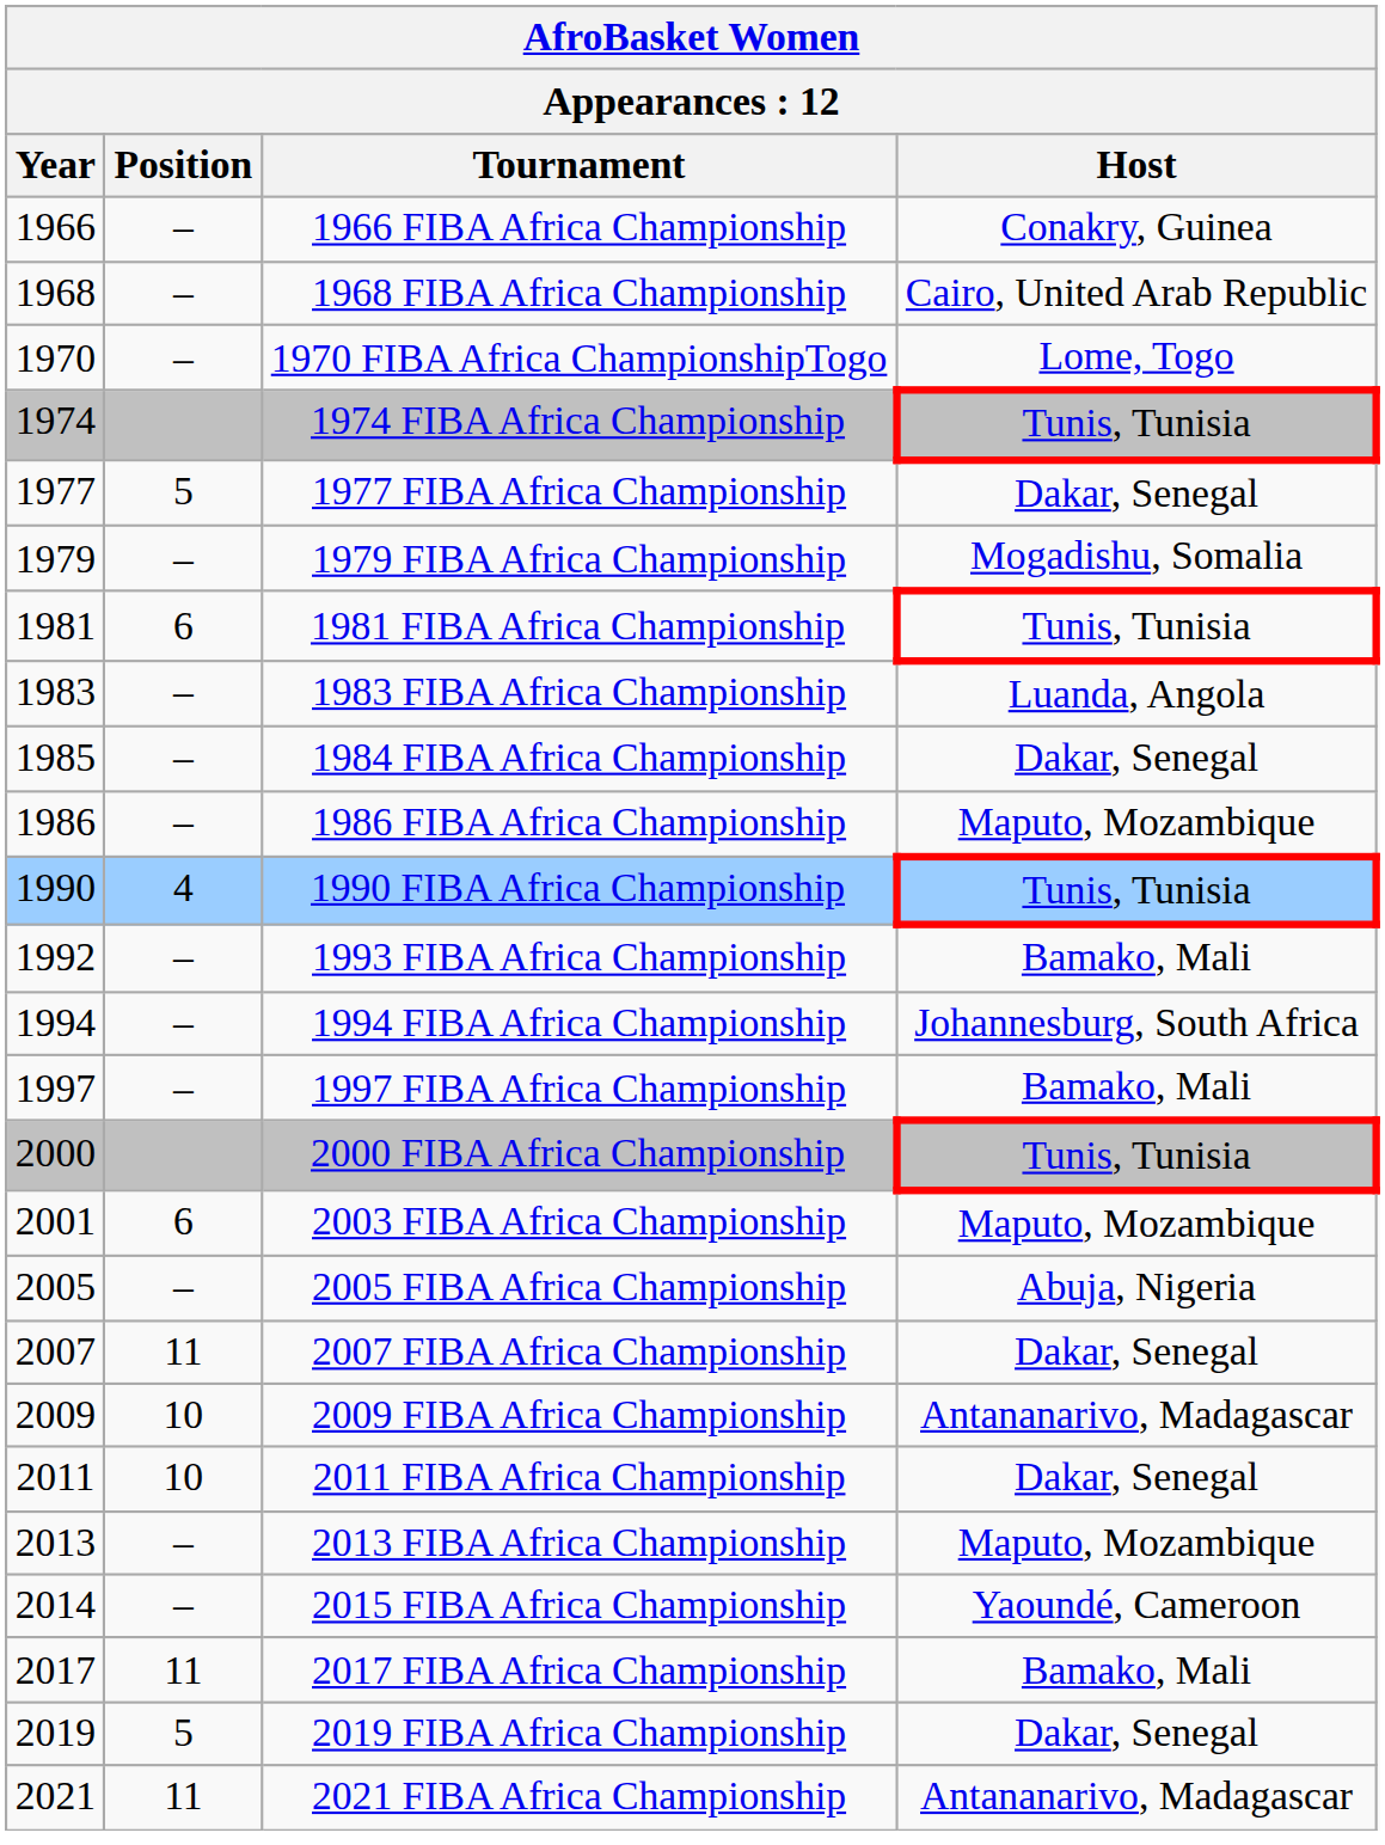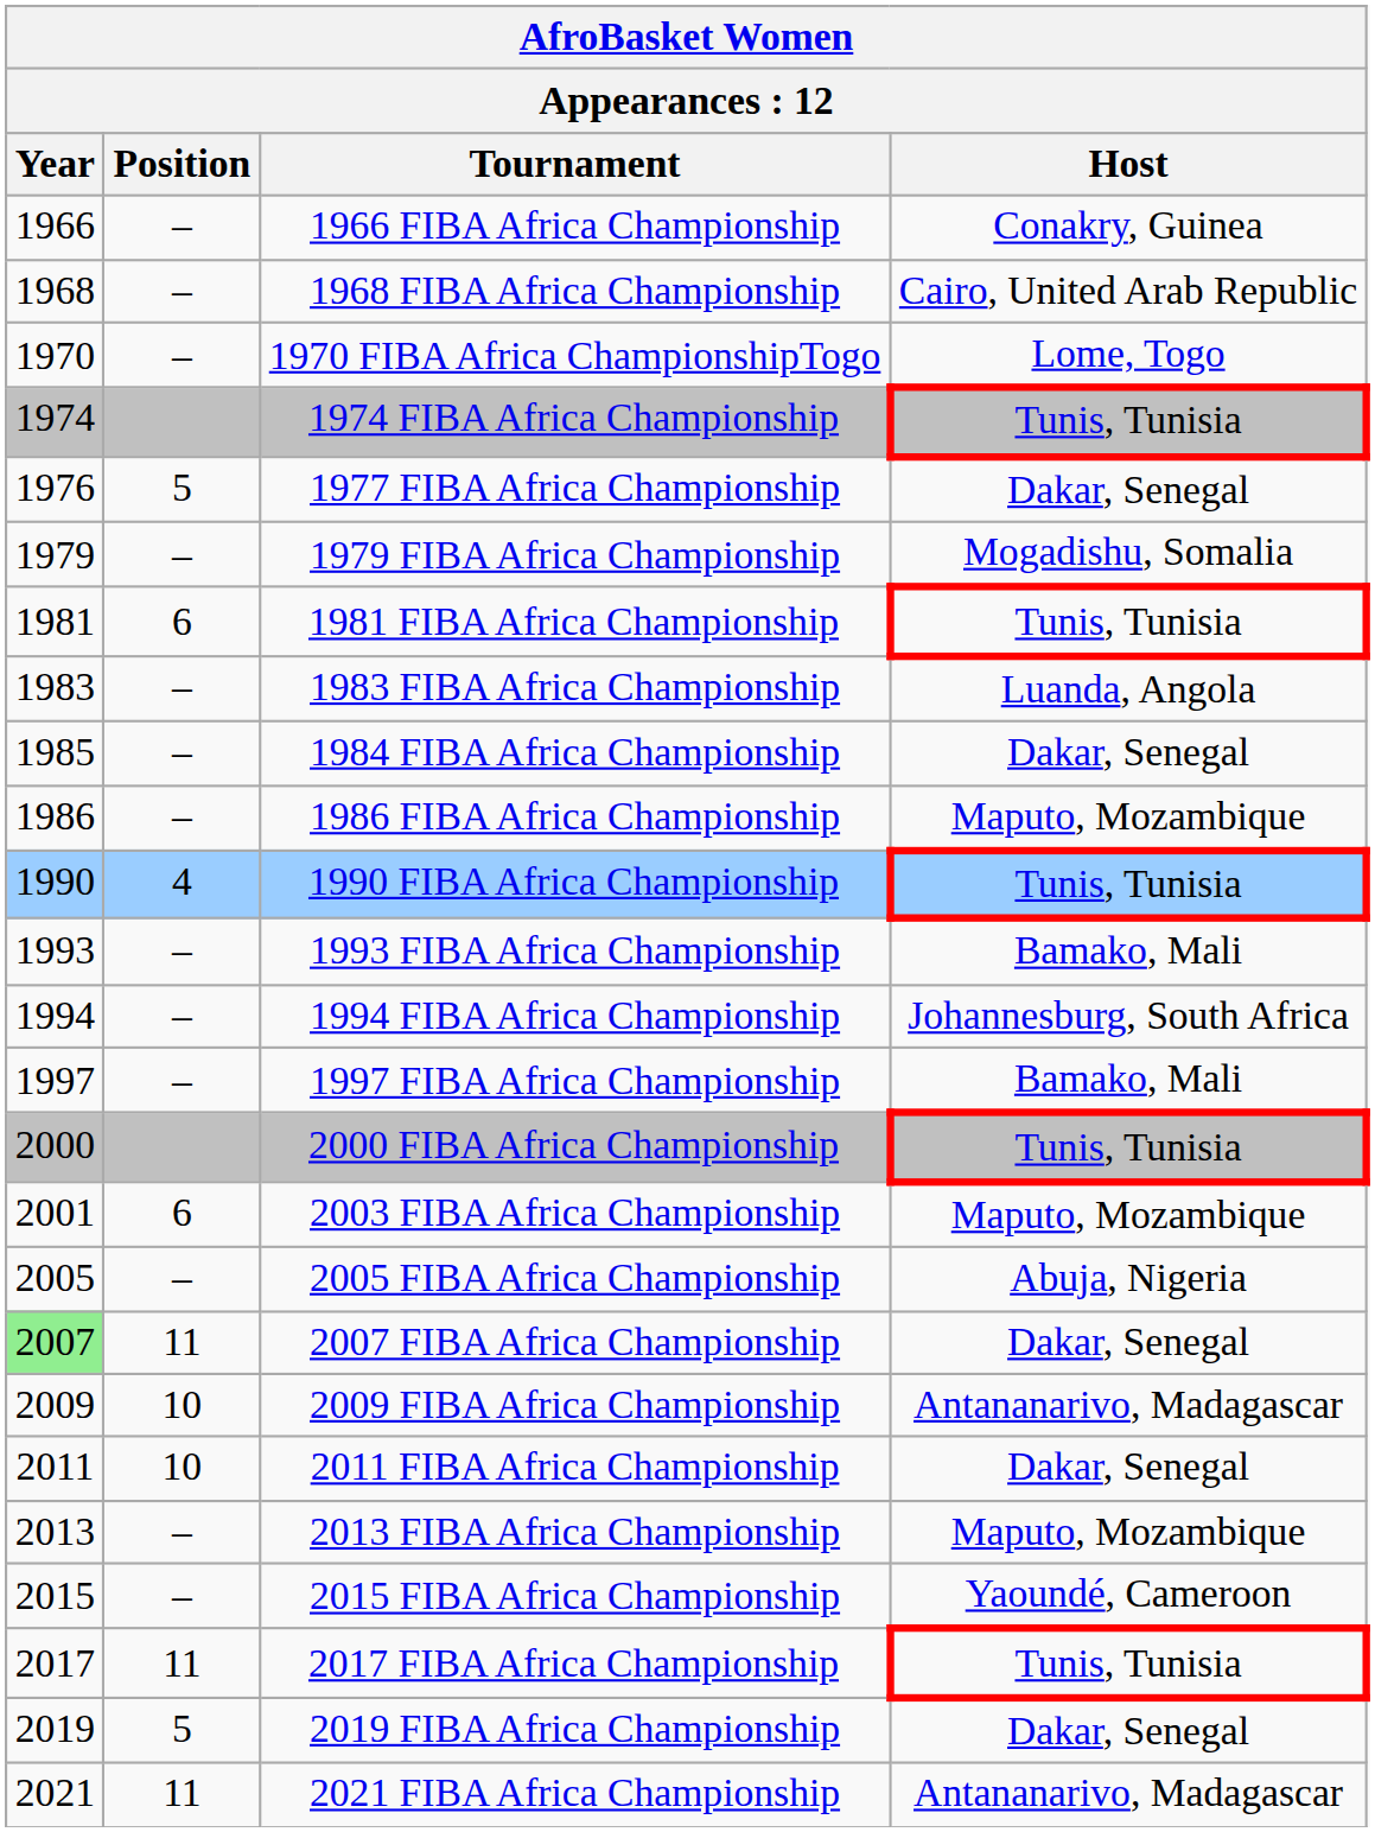 <table class="wikitable" style="text-align: center;font-size:100%;">
 <tr>
 <th colspan=10><a href='#'>AfroBasket Women</a></th>
 </tr>
 <tr>
 <th colspan=10>Appearances : 12</th>
 </tr>
 <tr>
 <th>Year</th>
 <th>Position</th>
 <th>Tournament</th>
 <th>Host</th>
 </tr>
 <tr>
 <td> 1966</td>
 <td>–</td>
 <td><a href='#'>1966 FIBA Africa Championship</a></td>
 <td><a href='#'>Conakry</a>, Guinea</td>
 </tr>
 <tr>
 <td> 1968</td>
 <td>–</td>
 <td><a href='#'>1968 FIBA Africa Championship</a></td>
 <td><a href='#'>Cairo</a>, United Arab Republic</td>
 </tr>
 <tr>
 <td> 1970</td>
 <td>–</td>
 <td><a href='#'>1970 FIBA Africa ChampionshipTogo</a></td>
 <td><a href='#'>Lome, Togo</a></td>
 </tr>
 <tr valign="top" bgcolor=silver>
 <td> 1974</td>
 <td></td>
 <td><a href='#'>1974 FIBA Africa Championship</a></td>
 <td style="border: 3px solid red"><a href='#'>Tunis</a>, Tunisia</td>
 </tr>
 <tr>
-<td> 1977</td>
+<td> 1976</td>
 <td>5</td>
 <td><a href='#'>1977 FIBA Africa Championship</a></td>
 <td><a href='#'>Dakar</a>, Senegal</td>
 </tr>
 <tr>
 <td> 1979</td>
 <td>–</td>
 <td><a href='#'>1979 FIBA Africa Championship</a></td>
 <td><a href='#'>Mogadishu</a>, Somalia</td>
 </tr>
 <tr>
 <td> 1981</td>
 <td>6</td>
 <td><a href='#'>1981 FIBA Africa Championship</a></td>
 <td style="border: 3px solid red"><a href='#'>Tunis</a>, Tunisia</td>
 </tr>
 <tr>
 <td> 1983</td>
 <td>–</td>
 <td><a href='#'>1983 FIBA Africa Championship</a></td>
 <td><a href='#'>Luanda</a>, Angola</td>
 </tr>
 <tr>
 <td> 1985</td>
 <td>–</td>
 <td><a href='#'>1984 FIBA Africa Championship</a></td>
 <td><a href='#'>Dakar</a>, Senegal</td>
 </tr>
 <tr>
 <td> 1986</td>
 <td>–</td>
 <td><a href='#'>1986 FIBA Africa Championship</a></td>
 <td><a href='#'>Maputo</a>, Mozambique</td>
 </tr>
 <tr valign="top" bgcolor=9acdff>
 <td> 1990</td>
 <td>4</td>
 <td><a href='#'>1990 FIBA Africa Championship</a></td>
 <td style="border: 3px solid red"><a href='#'>Tunis</a>, Tunisia</td>
 </tr>
 <tr>
-<td> 1992</td>
+<td> 1993</td>
 <td>–</td>
 <td><a href='#'>1993 FIBA Africa Championship</a></td>
 <td><a href='#'>Bamako</a>, Mali</td>
 </tr>
 <tr>
 <td> 1994</td>
 <td>–</td>
 <td><a href='#'>1994 FIBA Africa Championship</a></td>
 <td><a href='#'>Johannesburg</a>, South Africa</td>
 </tr>
 <tr>
 <td> 1997</td>
 <td>–</td>
 <td><a href='#'>1997 FIBA Africa Championship</a></td>
 <td><a href='#'>Bamako</a>, Mali</td>
 </tr>
 <tr valign="top" bgcolor=silver>
 <td> 2000</td>
 <td></td>
 <td><a href='#'>2000 FIBA Africa Championship</a></td>
 <td style="border: 3px solid red"><a href='#'>Tunis</a>, Tunisia</td>
 </tr>
 <tr>
 <td> 2001</td>
 <td>6</td>
 <td><a href='#'>2003 FIBA Africa Championship</a></td>
 <td><a href='#'>Maputo</a>, Mozambique</td>
 </tr>
 <tr>
 <td> 2005</td>
 <td>–</td>
 <td><a href='#'>2005 FIBA Africa Championship</a></td>
 <td><a href='#'>Abuja</a>, Nigeria</td>
 </tr>
 <tr>
-<td> 2007</td>
+<td style="background: lightgreen;"> 2007</td>
 <td>11</td>
 <td><a href='#'>2007 FIBA Africa Championship</a></td>
 <td><a href='#'>Dakar</a>, Senegal</td>
 </tr>
 <tr>
 <td> 2009</td>
 <td>10</td>
 <td><a href='#'>2009 FIBA Africa Championship</a></td>
 <td><a href='#'>Antananarivo</a>, Madagascar</td>
 </tr>
 <tr>
 <td> 2011</td>
 <td>10</td>
 <td><a href='#'>2011 FIBA Africa Championship</a></td>
 <td><a href='#'>Dakar</a>, Senegal</td>
 </tr>
 <tr>
 <td> 2013</td>
 <td>–</td>
 <td><a href='#'>2013 FIBA Africa Championship</a></td>
 <td><a href='#'>Maputo</a>, Mozambique</td>
 </tr>
 <tr>
-<td> 2014</td>
+<td> 2015</td>
 <td>–</td>
 <td><a href='#'>2015 FIBA Africa Championship</a></td>
 <td><a href='#'>Yaoundé</a>, Cameroon</td>
 </tr>
 <tr>
 <td> 2017</td>
 <td>11</td>
 <td><a href='#'>2017 FIBA Africa Championship</a></td>
-<td><a href='#'>Bamako</a>, Mali</td>
+<td style="border: 3px solid red"><a href='#'>Tunis</a>, Tunisia</td>
 </tr>
 <tr>
 <td> 2019</td>
 <td>5</td>
 <td><a href='#'>2019 FIBA Africa Championship</a></td>
 <td><a href='#'>Dakar</a>, Senegal</td>
 </tr>
 <tr>
 <td> 2021</td>
 <td>11</td>
 <td><a href='#'>2021 FIBA Africa Championship</a></td>
 <td><a href='#'>Antananarivo</a>, Madagascar</td>
 </tr>
 </table>
